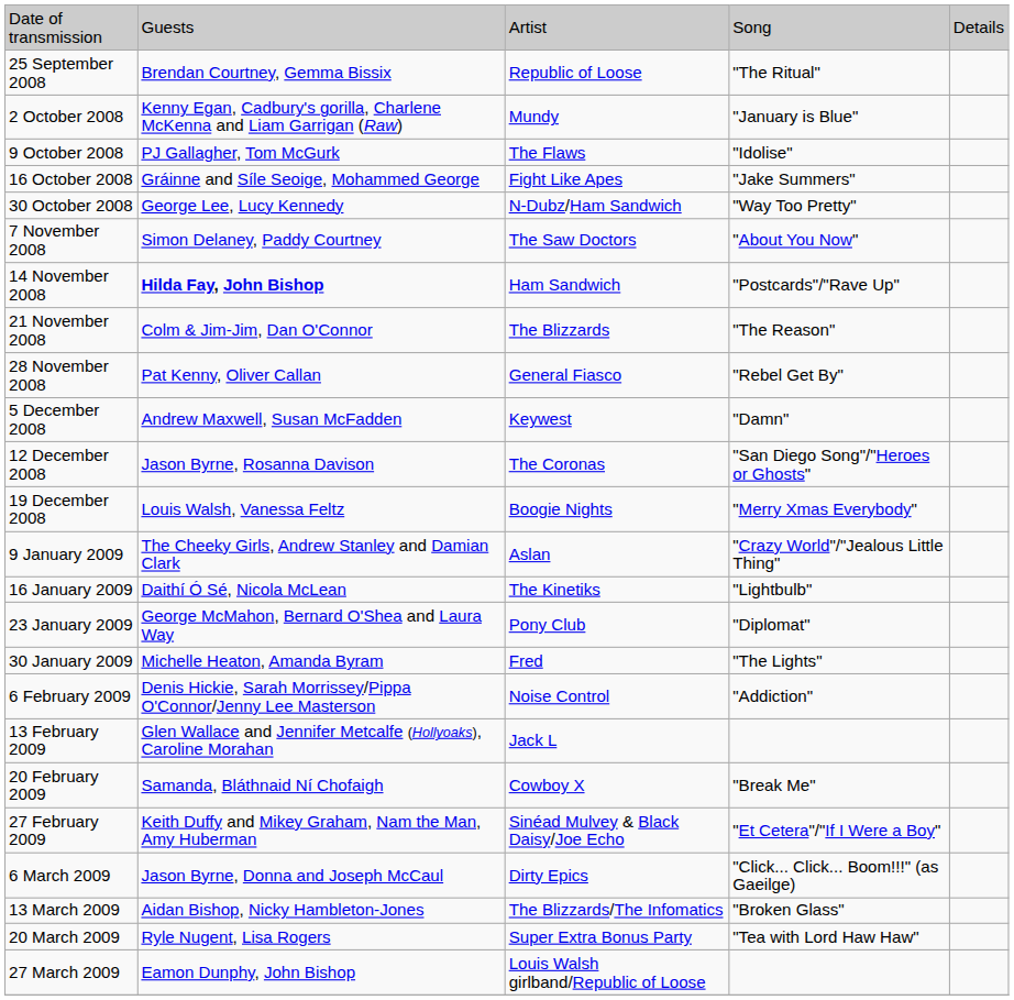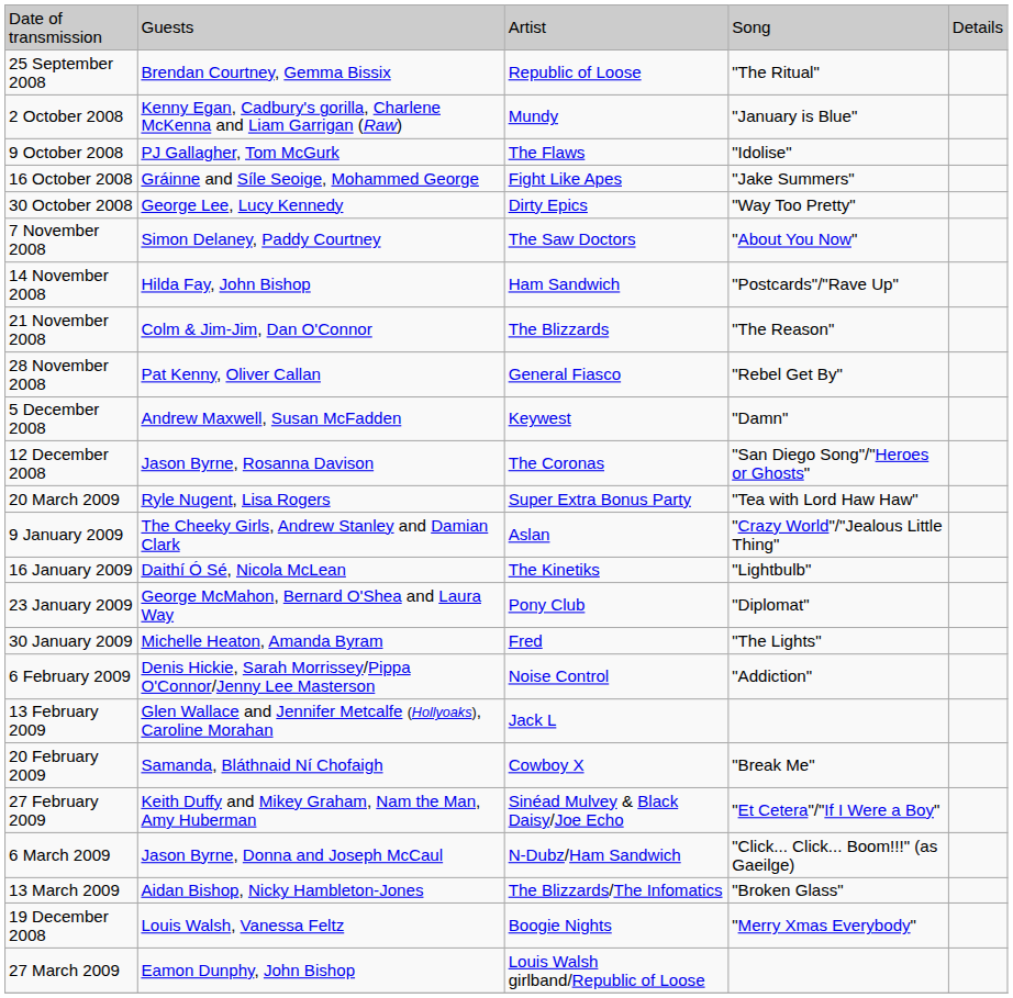 <table class="wikitable" style="font-size:90%">
 <tr bgcolor="#CCCCCC">
 <td>Date of transmission</td>
 <td>Guests</td>
 <td>Artist</td>
 <td>Song</td>
 <td>Details</td>
 </tr>
 <tr>
 <td>25 September 2008</td>
 <td><a href='#'>Brendan Courtney</a>, <a href='#'>Gemma Bissix</a></td>
 <td><a href='#'>Republic of Loose</a></td>
 <td>"The Ritual"</td>
 <td></td>
 </tr>
 <tr>
 <td>2 October 2008</td>
 <td><a href='#'>Kenny Egan</a>, <a href='#'>Cadbury's gorilla</a>, <a href='#'>Charlene McKenna</a> and <a href='#'>Liam Garrigan</a> (<em><a href='#'>Raw</a></em>)</td>
 <td><a href='#'>Mundy</a></td>
 <td>"January is Blue"</td>
 <td></td>
 </tr>
 <tr>
 <td>9 October 2008</td>
 <td><a href='#'>PJ Gallagher</a>, <a href='#'>Tom McGurk</a></td>
 <td><a href='#'>The Flaws</a></td>
 <td>"Idolise"</td>
 <td></td>
 </tr>
 <tr>
 <td>16 October 2008</td>
 <td><a href='#'>Gráinne</a> and <a href='#'>Síle Seoige</a>, <a href='#'>Mohammed George</a></td>
 <td><a href='#'>Fight Like Apes</a></td>
 <td>"Jake Summers"</td>
 <td></td>
 </tr>
 <tr>
 <td>30 October 2008</td>
 <td><a href='#'>George Lee</a>, <a href='#'>Lucy Kennedy</a></td>
-<td><a href='#'>N-Dubz</a>/<a href='#'>Ham Sandwich</a></td>
+<td><a href='#'>Dirty Epics</a></td>
 <td>"Way Too Pretty"</td>
 <td></td>
 </tr>
 <tr>
 <td>7 November 2008</td>
 <td><a href='#'>Simon Delaney</a>, <a href='#'>Paddy Courtney</a></td>
 <td><a href='#'>The Saw Doctors</a></td>
 <td>"<a href='#'>About You Now</a>"</td>
 <td></td>
 </tr>
 <tr>
 <td>14 November 2008</td>
-<td><strong><a href='#'>Hilda Fay</a>, <a href='#'>John Bishop</a></strong></td>
+<td><a href='#'>Hilda Fay</a>, <a href='#'>John Bishop</a></td>
 <td><a href='#'>Ham Sandwich</a></td>
 <td>"Postcards"/"Rave Up"</td>
 <td></td>
 </tr>
 <tr>
 <td>21 November 2008</td>
 <td><a href='#'>Colm & Jim-Jim</a>, <a href='#'>Dan O'Connor</a></td>
 <td><a href='#'>The Blizzards</a></td>
 <td>"The Reason"</td>
 <td></td>
 </tr>
 <tr>
 <td>28 November 2008</td>
 <td><a href='#'>Pat Kenny</a>, <a href='#'>Oliver Callan</a></td>
 <td><a href='#'>General Fiasco</a></td>
 <td>"Rebel Get By"</td>
 <td></td>
 </tr>
 <tr>
 <td>5 December 2008</td>
 <td><a href='#'>Andrew Maxwell</a>, <a href='#'>Susan McFadden</a></td>
 <td><a href='#'>Keywest</a></td>
 <td>"Damn"</td>
 <td></td>
 </tr>
 <tr>
 <td>12 December 2008</td>
 <td><a href='#'>Jason Byrne</a>, <a href='#'>Rosanna Davison</a></td>
 <td><a href='#'>The Coronas</a></td>
 <td>"San Diego Song"/"<a href='#'>Heroes or Ghosts</a>"</td>
 <td></td>
 </tr>
 <tr>
-<td>19 December 2008</td>
-<td><a href='#'>Louis Walsh</a>, <a href='#'>Vanessa Feltz</a></td>
-<td><a href='#'>Boogie Nights</a></td>
-<td>"<a href='#'>Merry Xmas Everybody</a>"</td>
+<td>20 March 2009</td>
+<td><a href='#'>Ryle Nugent</a>, <a href='#'>Lisa Rogers</a></td>
+<td><a href='#'>Super Extra Bonus Party</a></td>
+<td>"Tea with Lord Haw Haw"</td>
 <td></td>
 </tr>
 <tr>
 <td>9 January 2009</td>
 <td><a href='#'>The Cheeky Girls</a>, <a href='#'>Andrew Stanley</a> and <a href='#'>Damian Clark</a></td>
 <td><a href='#'>Aslan</a></td>
 <td>"<a href='#'>Crazy World</a>"/"Jealous Little Thing"</td>
 <td></td>
 </tr>
 <tr>
 <td>16 January 2009</td>
 <td><a href='#'>Daithí Ó Sé</a>, <a href='#'>Nicola McLean</a></td>
 <td><a href='#'>The Kinetiks</a></td>
 <td>"Lightbulb"</td>
 <td></td>
 </tr>
 <tr>
 <td>23 January 2009</td>
 <td><a href='#'>George McMahon</a>, <a href='#'>Bernard O'Shea</a> and <a href='#'>Laura Way</a></td>
 <td><a href='#'>Pony Club</a></td>
 <td>"Diplomat"</td>
 <td></td>
 </tr>
 <tr>
 <td>30 January 2009</td>
 <td><a href='#'>Michelle Heaton</a>, <a href='#'>Amanda Byram</a></td>
 <td><a href='#'>Fred</a></td>
 <td>"The Lights"</td>
 <td></td>
 </tr>
 <tr>
 <td>6 February 2009</td>
 <td><a href='#'>Denis Hickie</a>, <a href='#'>Sarah Morrissey</a>/<a href='#'>Pippa O'Connor</a>/<a href='#'>Jenny Lee Masterson</a></td>
 <td><a href='#'>Noise Control</a></td>
 <td>"Addiction"</td>
 <td></td>
 </tr>
 <tr>
 <td>13 February 2009</td>
 <td><a href='#'>Glen Wallace</a> and <a href='#'>Jennifer Metcalfe</a> <small>(<em><a href='#'>Hollyoaks</a></em>)</small>, <a href='#'>Caroline Morahan</a></td>
 <td><a href='#'>Jack L</a></td>
 <td></td>
 <td></td>
 </tr>
 <tr>
 <td>20 February 2009</td>
 <td><a href='#'>Samanda</a>, <a href='#'>Bláthnaid Ní Chofaigh</a></td>
 <td><a href='#'>Cowboy X</a></td>
 <td>"Break Me"</td>
 <td></td>
 </tr>
 <tr>
 <td>27 February 2009</td>
 <td><a href='#'>Keith Duffy</a> and <a href='#'>Mikey Graham</a>, <a href='#'>Nam the Man</a>, <a href='#'>Amy Huberman</a></td>
 <td><a href='#'>Sinéad Mulvey</a> & <a href='#'>Black Daisy</a>/<a href='#'>Joe Echo</a></td>
 <td>"<a href='#'>Et Cetera</a>"/"<a href='#'>If I Were a Boy</a>"</td>
 <td></td>
 </tr>
 <tr>
 <td>6 March 2009</td>
 <td><a href='#'>Jason Byrne</a>, <a href='#'>Donna and Joseph McCaul</a></td>
-<td><a href='#'>Dirty Epics</a></td>
+<td><a href='#'>N-Dubz</a>/<a href='#'>Ham Sandwich</a></td>
 <td>"Click... Click... Boom!!!" (as Gaeilge)</td>
 <td></td>
 </tr>
 <tr>
 <td>13 March 2009</td>
 <td><a href='#'>Aidan Bishop</a>, <a href='#'>Nicky Hambleton-Jones</a></td>
 <td><a href='#'>The Blizzards</a>/<a href='#'>The Infomatics</a></td>
 <td>"Broken Glass"</td>
 <td></td>
 </tr>
 <tr>
-<td>20 March 2009</td>
-<td><a href='#'>Ryle Nugent</a>, <a href='#'>Lisa Rogers</a></td>
-<td><a href='#'>Super Extra Bonus Party</a></td>
-<td>"Tea with Lord Haw Haw"</td>
+<td>19 December 2008</td>
+<td><a href='#'>Louis Walsh</a>, <a href='#'>Vanessa Feltz</a></td>
+<td><a href='#'>Boogie Nights</a></td>
+<td>"<a href='#'>Merry Xmas Everybody</a>"</td>
 <td></td>
 </tr>
 <tr>
 <td>27 March 2009</td>
 <td><a href='#'>Eamon Dunphy</a>, <a href='#'>John Bishop</a></td>
 <td><a href='#'>Louis Walsh</a> girlband/<a href='#'>Republic of Loose</a></td>
 <td></td>
 <td></td>
 </tr>
 <tr>
 </tr>
 </table>
